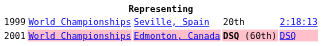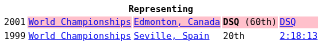 <table>
 <tr>
 <th colspan="5">Representing </th>
+</tr>
+<tr>
+<td>2001</td>
+<td bgcolor="pink"><a href='#'>World Championships</a></td>
+<td bgcolor="pink"><a href='#'>Edmonton, Canada</a></td>
+<td bgcolor="pink"><strong>DSQ</strong> (60th)</td>
+<td bgcolor="pink"><a href='#'>DSQ</a></td>
 </tr>
 <tr>
 <td>1999</td>
 <td><a href='#'>World Championships</a></td>
 <td><a href='#'>Seville, Spain</a></td>
 <td>20th</td>
 <td><a href='#'>2:18:13</a></td>
 </tr>
-<tr>
-<td>2001</td>
-<td bgcolor="pink"><a href='#'>World Championships</a></td>
-<td bgcolor="pink"><a href='#'>Edmonton, Canada</a></td>
-<td bgcolor="pink"><strong>DSQ</strong> (60th)</td>
-<td bgcolor="pink"><a href='#'>DSQ</a></td>
-</tr>
 </table>
